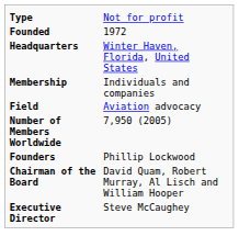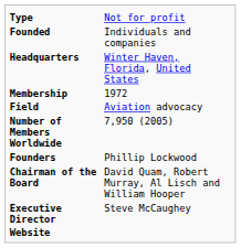 <table class="infobox" style="width:24em;">
 <tr>
 <td colspan=2 style="text-align:left; font-size:smaller;"></td>
 </tr>
 <tr>
 <td><strong>Type</strong></td>
 <td><a href='#'>Not for profit</a></td>
 </tr>
 <tr>
 <td><strong>Founded</strong></td>
-<td>1972</td>
+<td>Individuals and companies</td>
 </tr>
 <tr>
 <td><strong>Headquarters</strong></td>
 <td><a href='#'>Winter Haven, Florida</a>, <a href='#'>United States</a></td>
 </tr>
 <tr>
 <td><strong>Membership</strong></td>
-<td>Individuals and companies</td>
+<td>1972</td>
 </tr>
 <tr>
 <td><strong>Field</strong></td>
 <td><a href='#'>Aviation</a> advocacy</td>
 </tr>
 <tr>
 <td><strong>Number of Members Worldwide</strong></td>
 <td>7,950 (2005)</td>
 </tr>
 <tr>
 <td><strong>Founders</strong></td>
 <td>Phillip Lockwood</td>
 </tr>
 <tr>
 <td><strong>Chairman of the Board</strong></td>
 <td>David Quam, Robert Murray, Al Lisch and William Hooper</td>
 </tr>
 <tr>
 <td><strong>Executive Director</strong></td>
 <td>Steve McCaughey</td>
 </tr>
+<tr>
+<td><strong>Website</strong></td>
+<td></td>
+</tr>
 </table>
